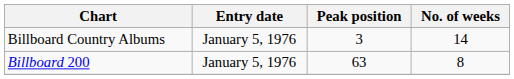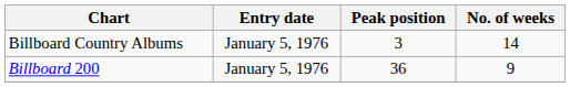 <table border=1 cellspacing=0 cellpadding=2 width="550px" class="wikitable">
 <tr>
 <th align="left">Chart</th>
 <th align="left">Entry date</th>
 <th align="left">Peak position</th>
 <th align="left">No. of weeks</th>
 </tr>
 <tr>
 <td align="left">Billboard Country Albums</td>
 <td align="center">January 5, 1976</td>
 <td align="center">3</td>
 <td align="center">14</td>
 </tr>
 <tr>
 <td align="left"><a href='#'><em>Billboard</em> 200</a></td>
 <td align="center">January 5, 1976</td>
-<td align="center">63</td>
-<td align="center">8</td>
+<td align="center">36</td>
+<td align="center">9</td>
 </tr>
 <tr>
 </tr>
 </table>
